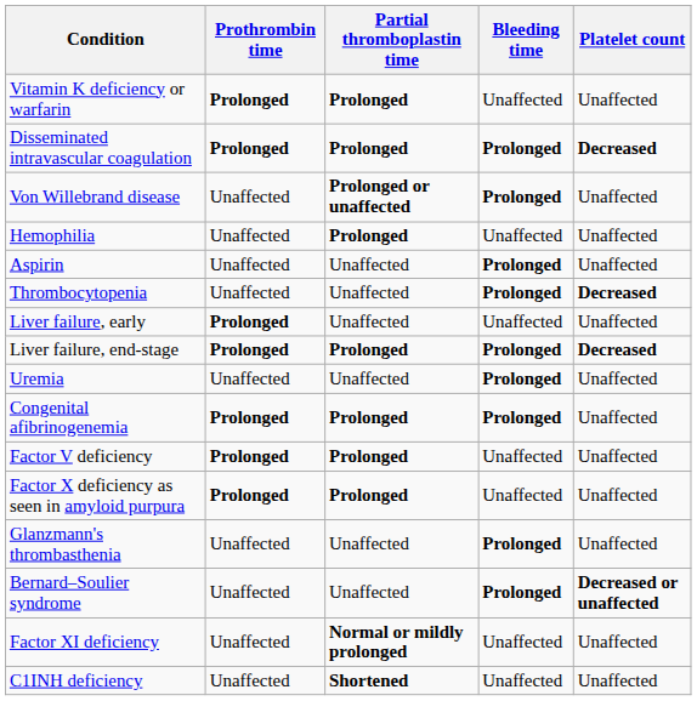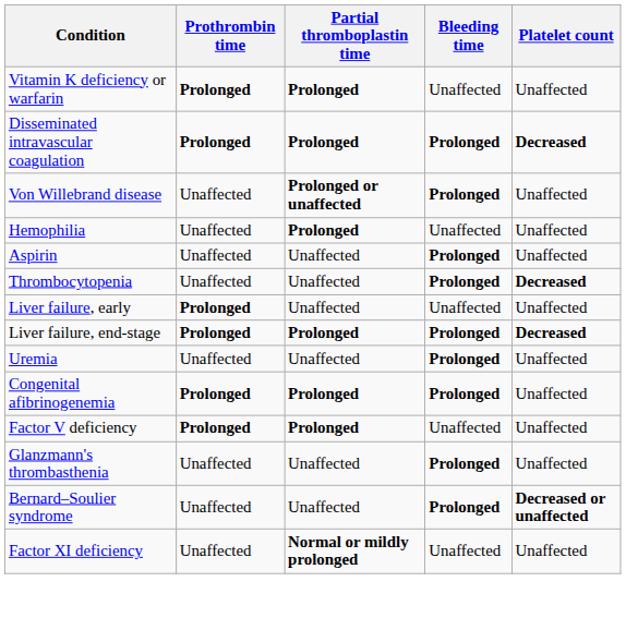 <table class="wikitable sortable">
 <tr>
 <th>Condition</th>
 <th><a href='#'>Prothrombin time</a></th>
 <th><a href='#'>Partial thromboplastin time</a></th>
 <th><a href='#'>Bleeding time</a></th>
 <th><a href='#'>Platelet count</a></th>
 </tr>
 <tr>
 <td><a href='#'>Vitamin K deficiency</a> or <a href='#'>warfarin</a></td>
 <td><strong>Prolonged</strong></td>
 <td><strong>Prolonged</strong></td>
 <td>Unaffected</td>
 <td>Unaffected</td>
 </tr>
 <tr>
 <td><a href='#'>Disseminated intravascular coagulation</a></td>
 <td><strong>Prolonged</strong></td>
 <td><strong>Prolonged</strong></td>
 <td><strong>Prolonged</strong></td>
 <td><strong>Decreased</strong></td>
 </tr>
 <tr>
 <td><a href='#'>Von Willebrand disease</a></td>
 <td>Unaffected</td>
 <td><strong>Prolonged or unaffected</strong></td>
 <td><strong>Prolonged</strong></td>
 <td>Unaffected</td>
 </tr>
 <tr>
 <td><a href='#'>Hemophilia</a></td>
 <td>Unaffected</td>
 <td><strong>Prolonged</strong></td>
 <td>Unaffected</td>
 <td>Unaffected</td>
 </tr>
 <tr>
 <td><a href='#'>Aspirin</a></td>
 <td>Unaffected</td>
 <td>Unaffected</td>
 <td><strong>Prolonged</strong></td>
 <td>Unaffected</td>
 </tr>
 <tr>
 <td><a href='#'>Thrombocytopenia</a></td>
 <td>Unaffected</td>
 <td>Unaffected</td>
 <td><strong>Prolonged</strong></td>
 <td><strong>Decreased</strong></td>
 </tr>
 <tr>
 <td><a href='#'>Liver failure</a>, early</td>
 <td><strong>Prolonged</strong></td>
 <td>Unaffected</td>
 <td>Unaffected</td>
 <td>Unaffected</td>
 </tr>
 <tr>
 <td>Liver failure, end-stage</td>
 <td><strong>Prolonged</strong></td>
 <td><strong>Prolonged</strong></td>
 <td><strong>Prolonged</strong></td>
 <td><strong>Decreased</strong></td>
 </tr>
 <tr>
 <td><a href='#'>Uremia</a></td>
 <td>Unaffected</td>
 <td>Unaffected</td>
 <td><strong>Prolonged</strong></td>
 <td>Unaffected</td>
 </tr>
 <tr>
 <td><a href='#'>Congenital afibrinogenemia</a></td>
 <td><strong>Prolonged</strong></td>
 <td><strong>Prolonged</strong></td>
 <td><strong>Prolonged</strong></td>
 <td>Unaffected</td>
 </tr>
 <tr>
 <td><a href='#'>Factor V</a> deficiency</td>
 <td><strong>Prolonged</strong></td>
 <td><strong>Prolonged</strong></td>
 <td>Unaffected</td>
 <td>Unaffected</td>
 </tr>
 <tr>
-<td><a href='#'>Factor X</a> deficiency as seen in <a href='#'>amyloid purpura</a></td>
-<td><strong>Prolonged</strong></td>
-<td><strong>Prolonged</strong></td>
-<td>Unaffected</td>
-<td>Unaffected</td>
-</tr>
-<tr>
 <td><a href='#'>Glanzmann's thrombasthenia</a></td>
 <td>Unaffected</td>
 <td>Unaffected</td>
 <td><strong>Prolonged</strong></td>
 <td>Unaffected</td>
 </tr>
 <tr>
 <td><a href='#'>Bernard–Soulier syndrome</a></td>
 <td>Unaffected</td>
 <td>Unaffected</td>
 <td><strong>Prolonged</strong></td>
 <td><strong>Decreased or unaffected</strong></td>
 </tr>
 <tr>
 <td><a href='#'>Factor XI deficiency</a></td>
 <td>Unaffected</td>
 <td><strong>Normal or mildly prolonged</strong></td>
 <td>Unaffected</td>
 <td>Unaffected</td>
 </tr>
-<tr>
-<td><a href='#'>C1INH deficiency</a></td>
-<td>Unaffected</td>
-<td><strong>Shortened</strong></td>
-<td>Unaffected</td>
-<td>Unaffected</td>
-</tr>
 </table>
